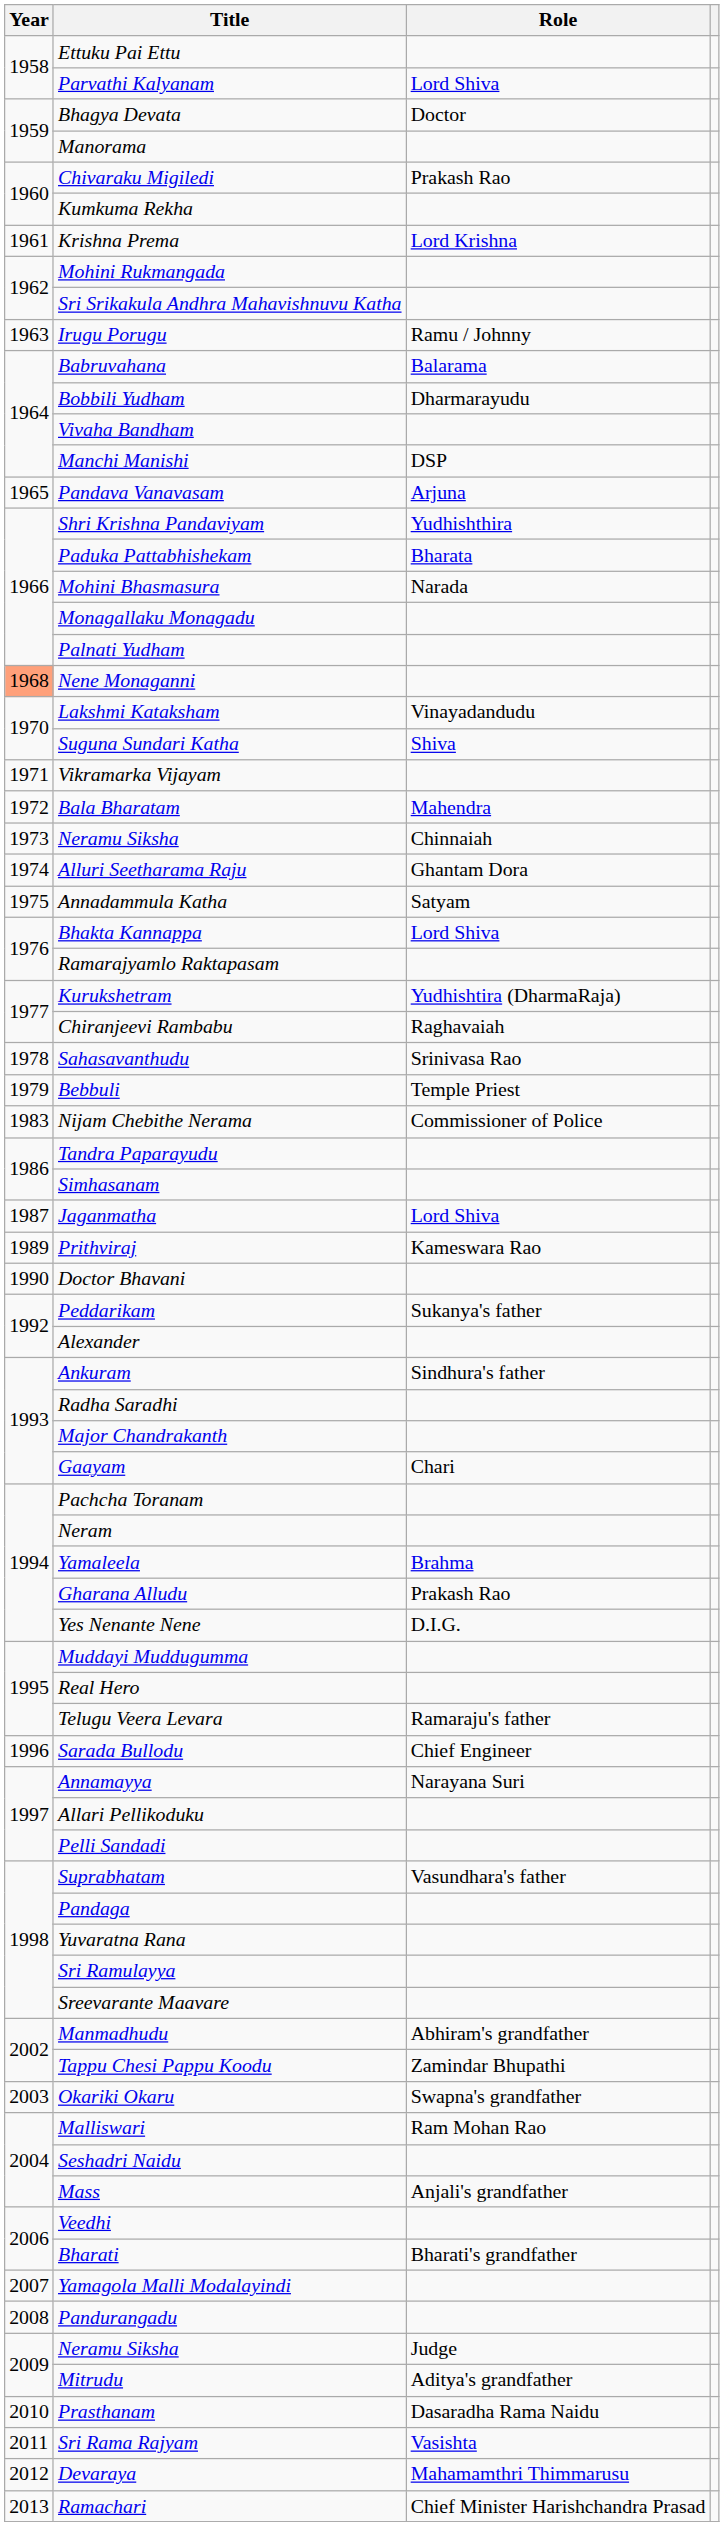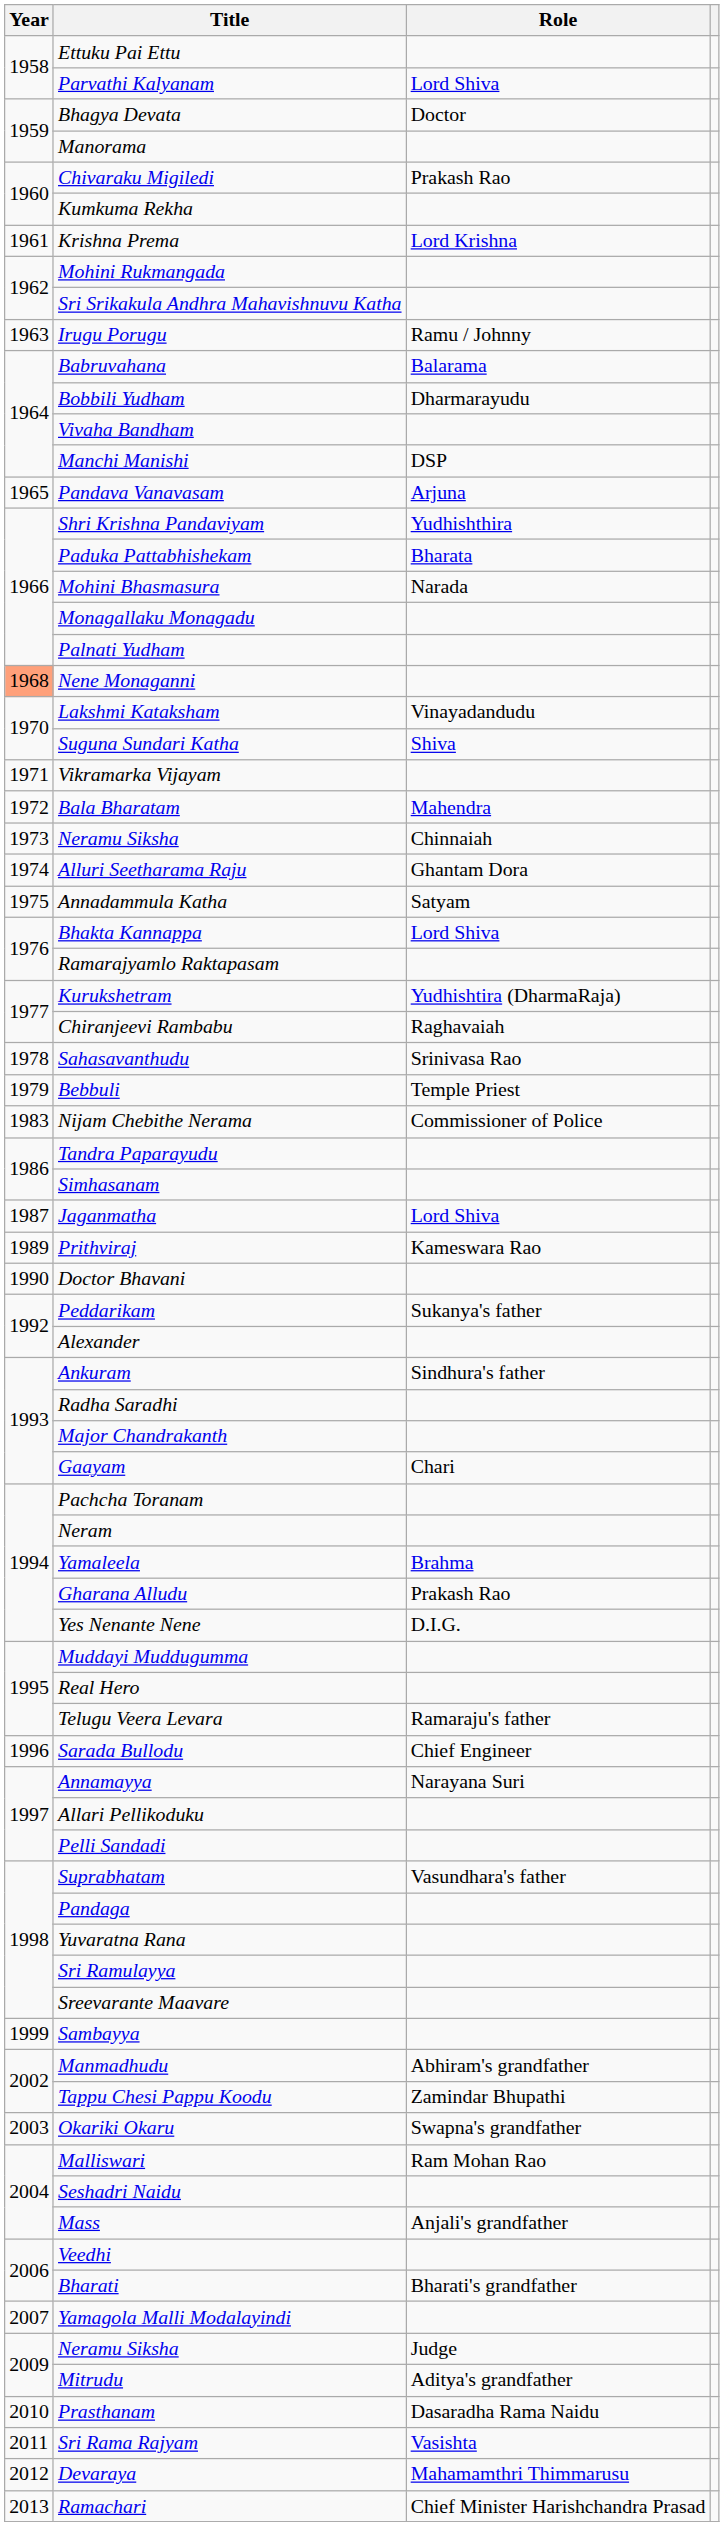 <table class="wikitable">
 <tr>
 <th>Year</th>
 <th>Title</th>
 <th>Role</th>
 <th class="unsortable"></th>
 </tr>
 <tr>
 <td rowspan="2">1958</td>
 <td><em>Ettuku Pai Ettu</em></td>
 <td></td>
 <td></td>
 </tr>
 <tr>
 <td><em><a href='#'>Parvathi Kalyanam</a></em></td>
 <td><a href='#'>Lord Shiva</a></td>
 <td></td>
 </tr>
 <tr>
 <td rowspan="2">1959</td>
 <td><em>Bhagya Devata</em></td>
 <td>Doctor</td>
 <td></td>
 </tr>
 <tr>
 <td><em>Manorama</em></td>
 <td></td>
 <td></td>
 </tr>
 <tr>
 <td rowspan="2">1960</td>
 <td><em><a href='#'>Chivaraku Migiledi</a></em></td>
 <td>Prakash Rao</td>
 <td></td>
 </tr>
 <tr>
 <td><em>Kumkuma Rekha</em></td>
 <td></td>
 <td></td>
 </tr>
 <tr>
 <td>1961</td>
 <td><em>Krishna Prema</em></td>
 <td><a href='#'>Lord Krishna</a></td>
 <td></td>
 </tr>
 <tr>
 <td rowspan="2">1962</td>
 <td><em><a href='#'>Mohini Rukmangada</a></em></td>
 <td></td>
 <td></td>
 </tr>
 <tr>
 <td><em><a href='#'>Sri Srikakula Andhra Mahavishnuvu Katha</a></em></td>
 <td></td>
 <td></td>
 </tr>
 <tr>
 <td>1963</td>
 <td><em><a href='#'>Irugu Porugu</a></em></td>
 <td>Ramu / Johnny</td>
 <td></td>
 </tr>
 <tr>
 <td rowspan="4">1964</td>
 <td><em><a href='#'>Babruvahana</a></em></td>
 <td><a href='#'>Balarama</a></td>
 <td></td>
 </tr>
 <tr>
 <td><em><a href='#'>Bobbili Yudham</a></em></td>
 <td>Dharmarayudu</td>
 <td></td>
 </tr>
 <tr>
 <td><em><a href='#'>Vivaha Bandham</a></em></td>
 <td></td>
 <td></td>
 </tr>
 <tr>
 <td><em><a href='#'>Manchi Manishi</a></em></td>
 <td>DSP</td>
 <td></td>
 </tr>
 <tr>
 <td>1965</td>
 <td><em><a href='#'>Pandava Vanavasam</a></em></td>
 <td><a href='#'>Arjuna</a></td>
 <td></td>
 </tr>
 <tr>
 <td rowspan="5">1966</td>
 <td><em><a href='#'>Shri Krishna Pandaviyam</a></em></td>
 <td><a href='#'>Yudhishthira</a></td>
 <td></td>
 </tr>
 <tr>
 <td><em><a href='#'>Paduka Pattabhishekam</a></em></td>
 <td><a href='#'>Bharata</a></td>
 <td></td>
 </tr>
 <tr>
 <td><em><a href='#'>Mohini Bhasmasura</a></em></td>
 <td>Narada</td>
 <td></td>
 </tr>
 <tr>
 <td><em><a href='#'>Monagallaku Monagadu</a></em></td>
 <td></td>
 <td></td>
 </tr>
 <tr>
 <td><em><a href='#'>Palnati Yudham</a></em></td>
 <td></td>
 <td></td>
 </tr>
 <tr>
 <td style="background: lightsalmon;">1968</td>
 <td><em><a href='#'>Nene Monaganni</a></em></td>
 <td></td>
 <td></td>
 </tr>
 <tr>
 <td rowspan="2">1970</td>
 <td><em><a href='#'>Lakshmi Kataksham</a></em></td>
 <td>Vinayadandudu</td>
 <td></td>
 </tr>
 <tr>
 <td><em><a href='#'>Suguna Sundari Katha</a></em></td>
 <td><a href='#'>Shiva</a></td>
 <td></td>
 </tr>
 <tr>
 <td>1971</td>
 <td><em>Vikramarka Vijayam</em></td>
 <td></td>
 <td></td>
 </tr>
 <tr>
 <td>1972</td>
 <td><em><a href='#'>Bala Bharatam</a></em></td>
 <td><a href='#'>Mahendra</a></td>
 <td></td>
 </tr>
 <tr>
 <td>1973</td>
 <td><em><a href='#'>Neramu Siksha</a></em></td>
 <td>Chinnaiah</td>
 <td></td>
 </tr>
 <tr>
 <td>1974</td>
 <td><em><a href='#'>Alluri Seetharama Raju</a></em></td>
 <td>Ghantam Dora</td>
 <td></td>
 </tr>
 <tr>
 <td>1975</td>
 <td><em>Annadammula Katha</em></td>
 <td>Satyam</td>
 <td></td>
 </tr>
 <tr>
 <td rowspan="2">1976</td>
 <td><em><a href='#'>Bhakta Kannappa</a></em></td>
 <td><a href='#'>Lord Shiva</a></td>
 <td></td>
 </tr>
 <tr>
 <td><em>Ramarajyamlo Raktapasam</em></td>
 <td></td>
 <td></td>
 </tr>
 <tr>
 <td rowspan="2">1977</td>
 <td><em><a href='#'>Kurukshetram</a></em></td>
 <td><a href='#'>Yudhishtira</a> (DharmaRaja)</td>
 <td></td>
 </tr>
 <tr>
 <td><em>Chiranjeevi Rambabu</em></td>
 <td>Raghavaiah</td>
 <td></td>
 </tr>
 <tr>
 <td>1978</td>
 <td><em><a href='#'>Sahasavanthudu</a></em></td>
 <td>Srinivasa Rao</td>
 <td></td>
 </tr>
 <tr>
 <td>1979</td>
 <td><em><a href='#'>Bebbuli</a></em></td>
 <td>Temple Priest</td>
 <td></td>
 </tr>
 <tr>
 <td>1983</td>
 <td><em>Nijam Chebithe Nerama</em></td>
 <td>Commissioner of Police</td>
 <td></td>
 </tr>
 <tr>
 <td rowspan="2">1986</td>
 <td><em><a href='#'>Tandra Paparayudu</a></em></td>
 <td></td>
 <td></td>
 </tr>
 <tr>
 <td><em><a href='#'>Simhasanam</a></em></td>
 <td></td>
 <td></td>
 </tr>
 <tr>
 <td>1987</td>
 <td><em><a href='#'>Jaganmatha</a></em></td>
 <td><a href='#'>Lord Shiva</a></td>
 <td></td>
 </tr>
 <tr>
 <td>1989</td>
 <td><em><a href='#'>Prithviraj</a></em></td>
 <td>Kameswara Rao</td>
 <td></td>
 </tr>
 <tr>
 <td>1990</td>
 <td><em>Doctor Bhavani</em></td>
 <td></td>
 <td></td>
 </tr>
 <tr>
 <td rowspan="2">1992</td>
 <td><em><a href='#'>Peddarikam</a></em></td>
 <td>Sukanya's father</td>
 <td></td>
 </tr>
 <tr>
 <td><em>Alexander</em></td>
 <td></td>
 <td></td>
 </tr>
 <tr>
 <td rowspan="4">1993</td>
 <td><em><a href='#'>Ankuram</a></em></td>
 <td>Sindhura's father</td>
 <td></td>
 </tr>
 <tr>
 <td><em>Radha Saradhi</em></td>
 <td></td>
 <td></td>
 </tr>
 <tr>
 <td><a href='#'><em>Major Chandrakanth</em></a></td>
 <td></td>
 <td></td>
 </tr>
 <tr>
 <td><em><a href='#'>Gaayam</a></em></td>
 <td>Chari</td>
 <td></td>
 </tr>
 <tr>
 <td rowspan="5">1994</td>
 <td><em>Pachcha Toranam</em></td>
 <td></td>
 <td></td>
 </tr>
 <tr>
 <td><em>Neram</em></td>
 <td></td>
 <td></td>
 </tr>
 <tr>
 <td><em><a href='#'>Yamaleela</a></em></td>
 <td><a href='#'>Brahma</a></td>
 <td></td>
 </tr>
 <tr>
 <td><em><a href='#'>Gharana Alludu</a></em></td>
 <td>Prakash Rao</td>
 <td></td>
 </tr>
 <tr>
 <td><em>Yes Nenante Nene</em></td>
 <td>D.I.G.</td>
 <td></td>
 </tr>
 <tr>
 <td rowspan="3">1995</td>
 <td><em><a href='#'>Muddayi Muddugumma</a></em></td>
 <td></td>
 <td></td>
 </tr>
 <tr>
 <td><em>Real Hero</em></td>
 <td></td>
 <td></td>
 </tr>
 <tr>
 <td><em>Telugu Veera Levara</em></td>
 <td>Ramaraju's father</td>
 <td></td>
 </tr>
 <tr>
 <td>1996</td>
 <td><em><a href='#'>Sarada Bullodu</a></em></td>
 <td>Chief Engineer</td>
 <td></td>
 </tr>
 <tr>
 <td rowspan="3">1997</td>
 <td><em><a href='#'>Annamayya</a></em></td>
 <td>Narayana Suri</td>
 <td></td>
 </tr>
 <tr>
 <td><em>Allari Pellikoduku</em></td>
 <td></td>
 <td></td>
 </tr>
 <tr>
 <td><em><a href='#'>Pelli Sandadi</a></em></td>
 <td></td>
 <td></td>
 </tr>
 <tr>
 <td rowspan="5">1998</td>
 <td><em><a href='#'>Suprabhatam</a></em></td>
 <td>Vasundhara's father</td>
 <td></td>
 </tr>
 <tr>
 <td><em><a href='#'>Pandaga</a></em></td>
 <td></td>
 <td></td>
 </tr>
 <tr>
 <td><em>Yuvaratna Rana</em></td>
 <td></td>
 <td></td>
 </tr>
 <tr>
 <td><em><a href='#'>Sri Ramulayya</a></em></td>
 <td></td>
 <td></td>
 </tr>
 <tr>
 <td><em>Sreevarante Maavare</em></td>
 <td></td>
 <td></td>
 </tr>
 <tr>
+<td>1999</td>
+<td><em><a href='#'>Sambayya</a></em></td>
+<td></td>
+<td></td>
+</tr>
+<tr>
 <td rowspan="2">2002</td>
 <td><em><a href='#'>Manmadhudu</a></em></td>
 <td>Abhiram's grandfather</td>
 <td></td>
 </tr>
 <tr>
 <td><em><a href='#'>Tappu Chesi Pappu Koodu</a></em></td>
 <td>Zamindar Bhupathi</td>
 <td></td>
 </tr>
 <tr>
 <td>2003</td>
 <td><em><a href='#'>Okariki Okaru</a></em></td>
 <td>Swapna's grandfather</td>
 <td></td>
 </tr>
 <tr>
 <td rowspan="3">2004</td>
 <td><em><a href='#'>Malliswari</a></em></td>
 <td>Ram Mohan Rao</td>
 <td></td>
 </tr>
 <tr>
 <td><em><a href='#'>Seshadri Naidu</a></em></td>
 <td></td>
 <td></td>
 </tr>
 <tr>
 <td><em><a href='#'>Mass</a></em></td>
 <td>Anjali's grandfather</td>
 <td></td>
 </tr>
 <tr>
 <td rowspan="2">2006</td>
 <td><em><a href='#'>Veedhi</a></em></td>
 <td></td>
 <td></td>
 </tr>
 <tr>
 <td><em><a href='#'>Bharati</a></em></td>
 <td>Bharati's grandfather</td>
 <td></td>
 </tr>
 <tr>
 <td>2007</td>
 <td><em><a href='#'>Yamagola Malli Modalayindi</a></em></td>
 <td></td>
 <td></td>
 </tr>
 <tr>
-<td>2008</td>
-<td><em><a href='#'>Pandurangadu</a></em></td>
-<td></td>
-<td></td>
-</tr>
-<tr>
 <td rowspan="2">2009</td>
 <td><em><a href='#'>Neramu Siksha</a></em></td>
 <td>Judge</td>
 <td></td>
 </tr>
 <tr>
 <td><em><a href='#'>Mitrudu</a></em></td>
 <td>Aditya's grandfather</td>
 <td></td>
 </tr>
 <tr>
 <td>2010</td>
 <td><em><a href='#'>Prasthanam</a></em></td>
 <td>Dasaradha Rama Naidu</td>
 <td></td>
 </tr>
 <tr>
 <td>2011</td>
 <td><em><a href='#'>Sri Rama Rajyam</a></em></td>
 <td><a href='#'>Vasishta</a></td>
 <td></td>
 </tr>
 <tr>
 <td>2012</td>
 <td><em><a href='#'>Devaraya</a></em></td>
 <td><a href='#'>Mahamamthri Thimmarusu</a></td>
 <td></td>
 </tr>
 <tr>
 <td>2013</td>
 <td><em><a href='#'>Ramachari</a></em></td>
 <td>Chief Minister Harishchandra Prasad</td>
 <td></td>
 </tr>
 <tr>
 </tr>
 </table>
